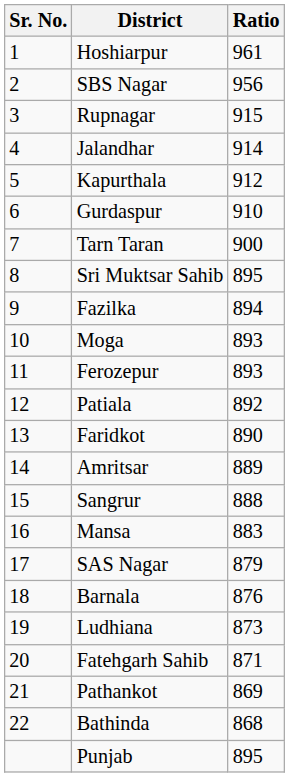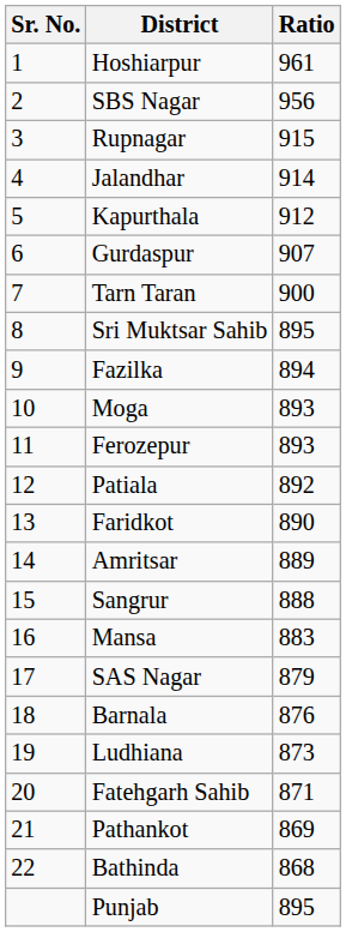 <table class="wikitable sortable">
 <tr>
 <th>Sr. No.</th>
 <th>District</th>
 <th>Ratio</th>
 </tr>
 <tr>
 <td>1</td>
 <td>Hoshiarpur</td>
 <td>961</td>
 </tr>
 <tr>
 <td>2</td>
 <td>SBS Nagar</td>
 <td>956</td>
 </tr>
 <tr>
 <td>3</td>
 <td>Rupnagar</td>
 <td>915</td>
 </tr>
 <tr>
 <td>4</td>
 <td>Jalandhar</td>
 <td>914</td>
 </tr>
 <tr>
 <td>5</td>
 <td>Kapurthala</td>
 <td>912</td>
 </tr>
 <tr>
 <td>6</td>
 <td>Gurdaspur</td>
-<td>910</td>
+<td>907</td>
 </tr>
 <tr>
 <td>7</td>
 <td>Tarn Taran</td>
 <td>900</td>
 </tr>
 <tr>
 <td>8</td>
 <td>Sri Muktsar Sahib</td>
 <td>895</td>
 </tr>
 <tr>
 <td>9</td>
 <td>Fazilka</td>
 <td>894</td>
 </tr>
 <tr>
 <td>10</td>
 <td>Moga</td>
 <td>893</td>
 </tr>
 <tr>
 <td>11</td>
 <td>Ferozepur</td>
 <td>893</td>
 </tr>
 <tr>
 <td>12</td>
 <td>Patiala</td>
 <td>892</td>
 </tr>
 <tr>
 <td>13</td>
 <td>Faridkot</td>
 <td>890</td>
 </tr>
 <tr>
 <td>14</td>
 <td>Amritsar</td>
 <td>889</td>
 </tr>
 <tr>
 <td>15</td>
 <td>Sangrur</td>
 <td>888</td>
 </tr>
 <tr>
 <td>16</td>
 <td>Mansa</td>
 <td>883</td>
 </tr>
 <tr>
 <td>17</td>
 <td>SAS Nagar</td>
 <td>879</td>
 </tr>
 <tr>
 <td>18</td>
 <td>Barnala</td>
 <td>876</td>
 </tr>
 <tr>
 <td>19</td>
 <td>Ludhiana</td>
 <td>873</td>
 </tr>
 <tr>
 <td>20</td>
 <td>Fatehgarh Sahib</td>
 <td>871</td>
 </tr>
 <tr>
 <td>21</td>
 <td>Pathankot</td>
 <td>869</td>
 </tr>
 <tr>
 <td>22</td>
 <td>Bathinda</td>
 <td>868</td>
 </tr>
 <tr>
 <td></td>
 <td>Punjab</td>
 <td>895</td>
 </tr>
 </table>
